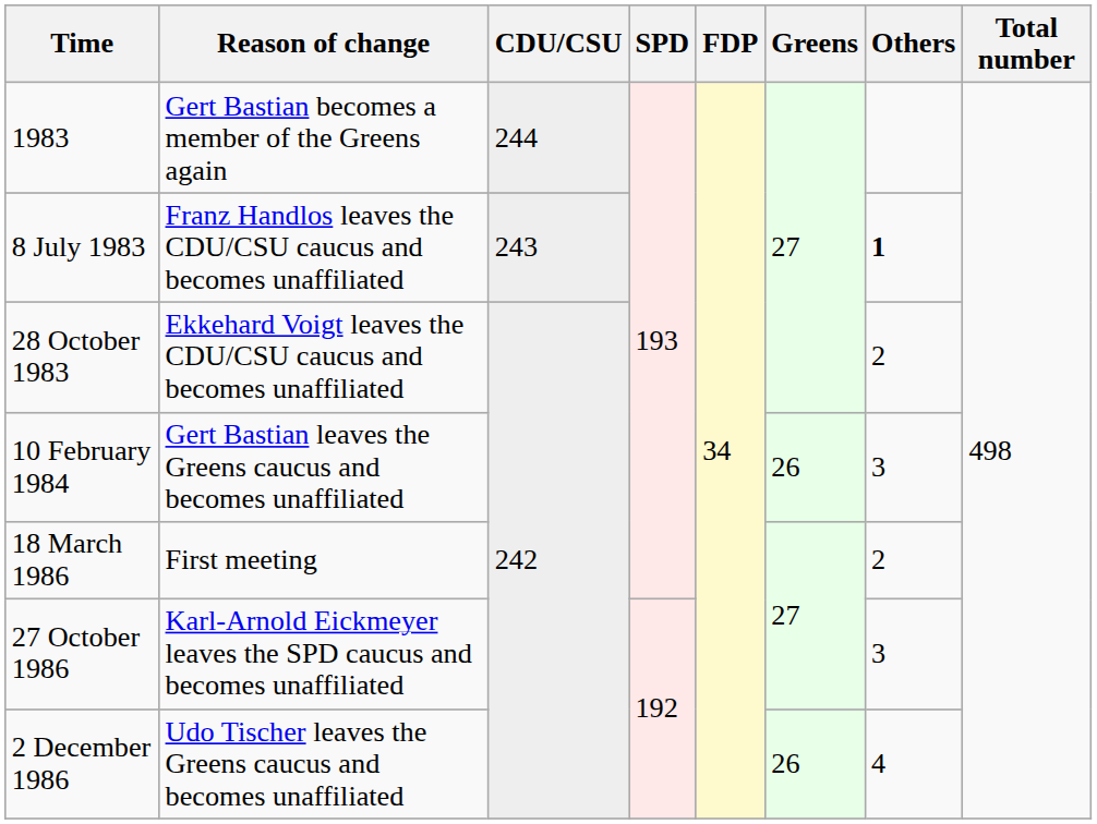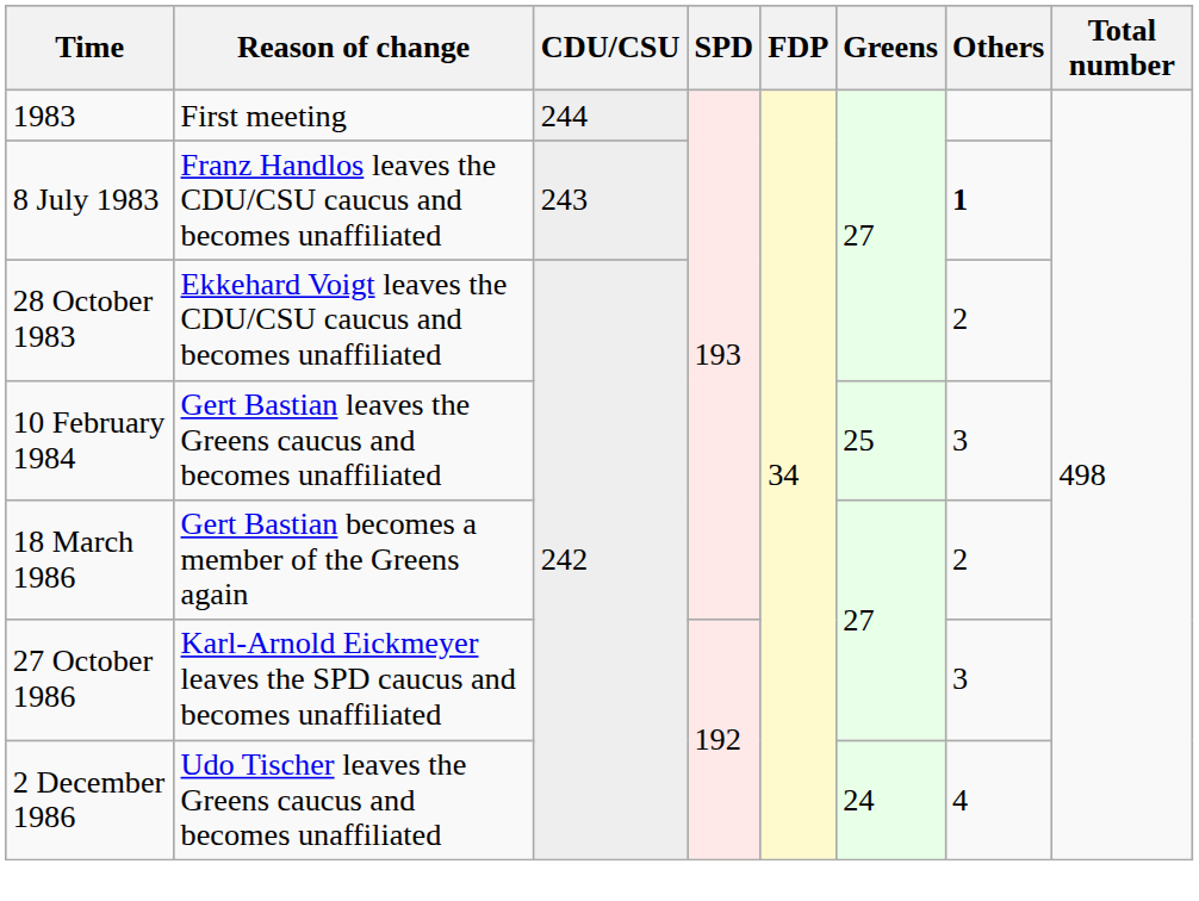 <table class="wikitable">
 <tr>
 <th>Time</th>
 <th>Reason of change</th>
 <th>CDU/CSU</th>
 <th>SPD</th>
 <th>FDP</th>
 <th>Greens</th>
 <th>Others</th>
 <th>Total number</th>
 </tr>
 <tr>
 <td>1983</td>
-<td><a href='#'>Gert Bastian</a> becomes a member of the Greens again</td>
+<td>First meeting</td>
 <td rowspan="1" style="background:#EEEEEE;">244</td>
 <td rowspan="5" style="background:#FFE8E8;">193</td>
 <td rowspan="7" style="background:#FFFACD;">34</td>
 <td rowspan="3" style="background:#E8FFE8;">27</td>
 <td rowspan="1"></td>
 <td rowspan="7">498</td>
 </tr>
 <tr>
 <td>8 July 1983</td>
 <td><a href='#'>Franz Handlos</a> leaves the CDU/CSU caucus and becomes unaffiliated</td>
 <td rowspan="1" style="background:#EEEEEE;">243</td>
 <td rowspan="1"><strong>1</strong></td>
 </tr>
 <tr>
 <td>28 October 1983</td>
 <td><a href='#'>Ekkehard Voigt</a> leaves the CDU/CSU caucus and becomes unaffiliated</td>
 <td rowspan="5" style="background:#EEEEEE;">242</td>
 <td rowspan="1">2</td>
 </tr>
 <tr>
 <td>10 February 1984</td>
 <td><a href='#'>Gert Bastian</a> leaves the Greens caucus and becomes unaffiliated</td>
-<td rowspan="1" style="background:#E8FFE8;">26</td>
+<td rowspan="1" style="background:#E8FFE8;">25</td>
 <td rowspan="1">3</td>
 </tr>
 <tr>
 <td>18 March 1986</td>
-<td>First meeting</td>
+<td><a href='#'>Gert Bastian</a> becomes a member of the Greens again</td>
 <td rowspan="2" style="background:#E8FFE8;">27</td>
 <td rowspan="1">2</td>
 </tr>
 <tr>
 <td>27 October 1986</td>
 <td><a href='#'>Karl-Arnold Eickmeyer</a> leaves the SPD caucus and becomes unaffiliated</td>
 <td rowspan="2" style="background:#FFE8E8;">192</td>
 <td rowspan="1">3</td>
 </tr>
 <tr>
 <td>2 December 1986</td>
 <td><a href='#'>Udo Tischer</a> leaves the Greens caucus and becomes unaffiliated</td>
-<td rowspan="1" style="background:#E8FFE8;">26</td>
+<td rowspan="1" style="background:#E8FFE8;">24</td>
 <td rowspan="1">4</td>
 </tr>
 </table>
